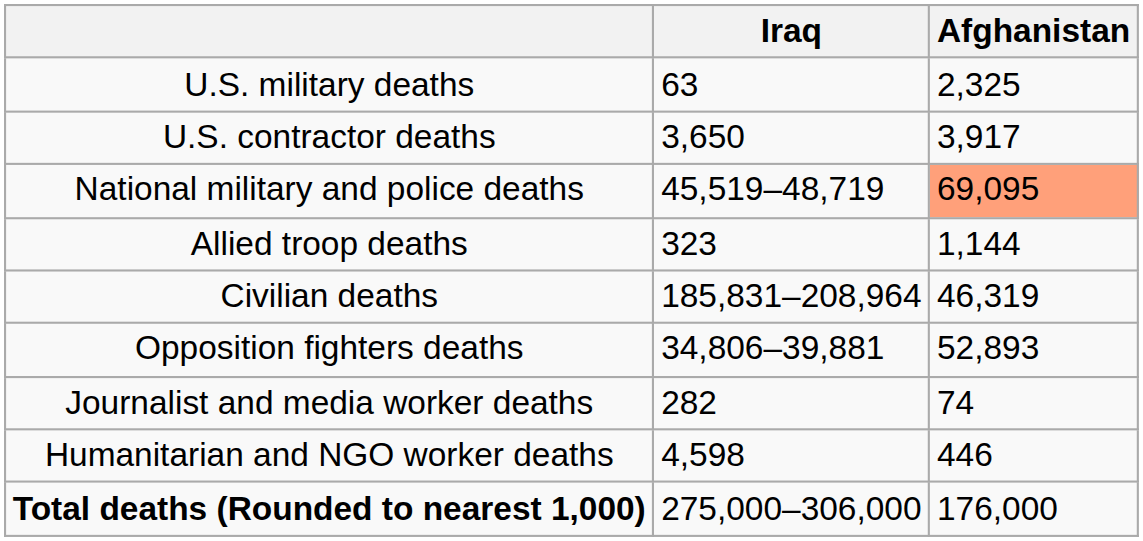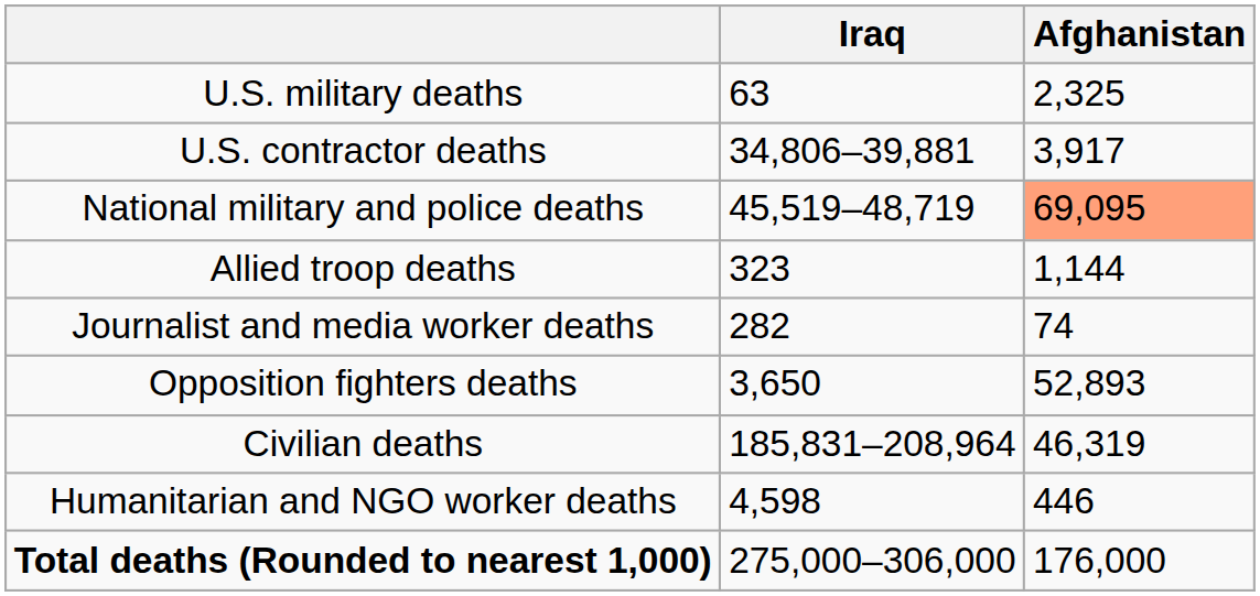 <table class="wikitable" id="conflicts10000">
 <tr>
 <th></th>
 <th>Iraq</th>
 <th>Afghanistan</th>
 </tr>
 <tr>
 <td style="text-align:center;">U.S. military deaths</td>
 <td>63</td>
 <td>2,325</td>
 </tr>
 <tr>
 <td style="text-align:center;">U.S. contractor deaths</td>
-<td>3,650</td>
+<td>34,806–39,881</td>
 <td>3,917</td>
 </tr>
 <tr>
 <td style="text-align:center;">National military and police deaths</td>
 <td>45,519–48,719</td>
 <td style="background: lightsalmon;">69,095</td>
 </tr>
 <tr>
 <td style="text-align:center;">Allied troop deaths</td>
 <td>323</td>
 <td>1,144</td>
 </tr>
 <tr>
+<td style="text-align:center;">Journalist and media worker deaths</td>
+<td>282</td>
+<td>74</td>
+</tr>
+<tr>
+<td style="text-align:center;">Opposition fighters deaths</td>
+<td>3,650</td>
+<td>52,893</td>
+</tr>
+<tr>
 <td style="text-align:center;">Civilian deaths</td>
 <td>185,831–208,964</td>
 <td>46,319</td>
-</tr>
-<tr>
-<td style="text-align:center;">Opposition fighters deaths</td>
-<td>34,806–39,881</td>
-<td>52,893</td>
-</tr>
-<tr>
-<td style="text-align:center;">Journalist and media worker deaths</td>
-<td>282</td>
-<td>74</td>
 </tr>
 <tr>
 <td style="text-align:center;">Humanitarian and NGO worker deaths</td>
 <td>4,598</td>
 <td>446</td>
 </tr>
 <tr>
 <td style="text-align:center;"><strong>Total deaths (Rounded to nearest 1,000)</strong></td>
 <td>275,000–306,000</td>
 <td>176,000</td>
 </tr>
 </table>
